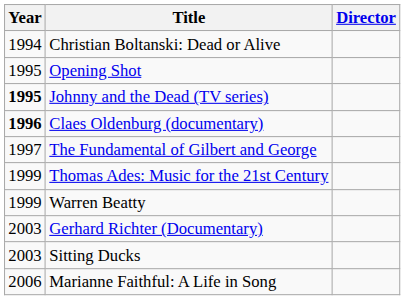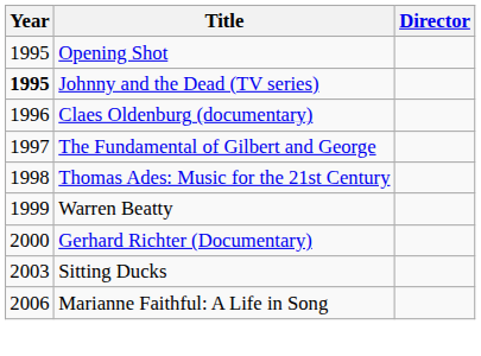 <table class="wikitable">
 <tr>
 <th>Year</th>
 <th>Title</th>
 <th><a href='#'>Director</a></th>
-</tr>
-<tr>
-<td>1994</td>
-<td>Christian Boltanski: Dead or Alive</td>
-<td></td>
 </tr>
 <tr>
 <td>1995</td>
 <td><a href='#'>Opening Shot</a></td>
 <td></td>
 </tr>
 <tr>
 <td><strong>1995</strong></td>
 <td><a href='#'>Johnny and the Dead (TV series)</a></td>
 <td></td>
 </tr>
 <tr>
-<td><strong>1996</strong></td>
+<td>1996</td>
 <td><a href='#'>Claes Oldenburg (documentary)</a></td>
 <td></td>
 </tr>
 <tr>
 <td>1997</td>
 <td><a href='#'>The Fundamental of Gilbert and George</a></td>
 <td></td>
 </tr>
 <tr>
-<td>1999</td>
+<td>1998</td>
 <td><a href='#'>Thomas Ades: Music for the 21st Century</a></td>
 <td></td>
 </tr>
 <tr>
 <td>1999</td>
 <td>Warren Beatty</td>
 <td></td>
 </tr>
 <tr>
-<td>2003</td>
+<td>2000</td>
 <td><a href='#'>Gerhard Richter (Documentary)</a></td>
 <td></td>
 </tr>
 <tr>
 <td>2003</td>
 <td>Sitting Ducks</td>
 <td></td>
 </tr>
 <tr>
 <td>2006</td>
 <td>Marianne Faithful: A Life in Song</td>
 <td></td>
 </tr>
 </table>
